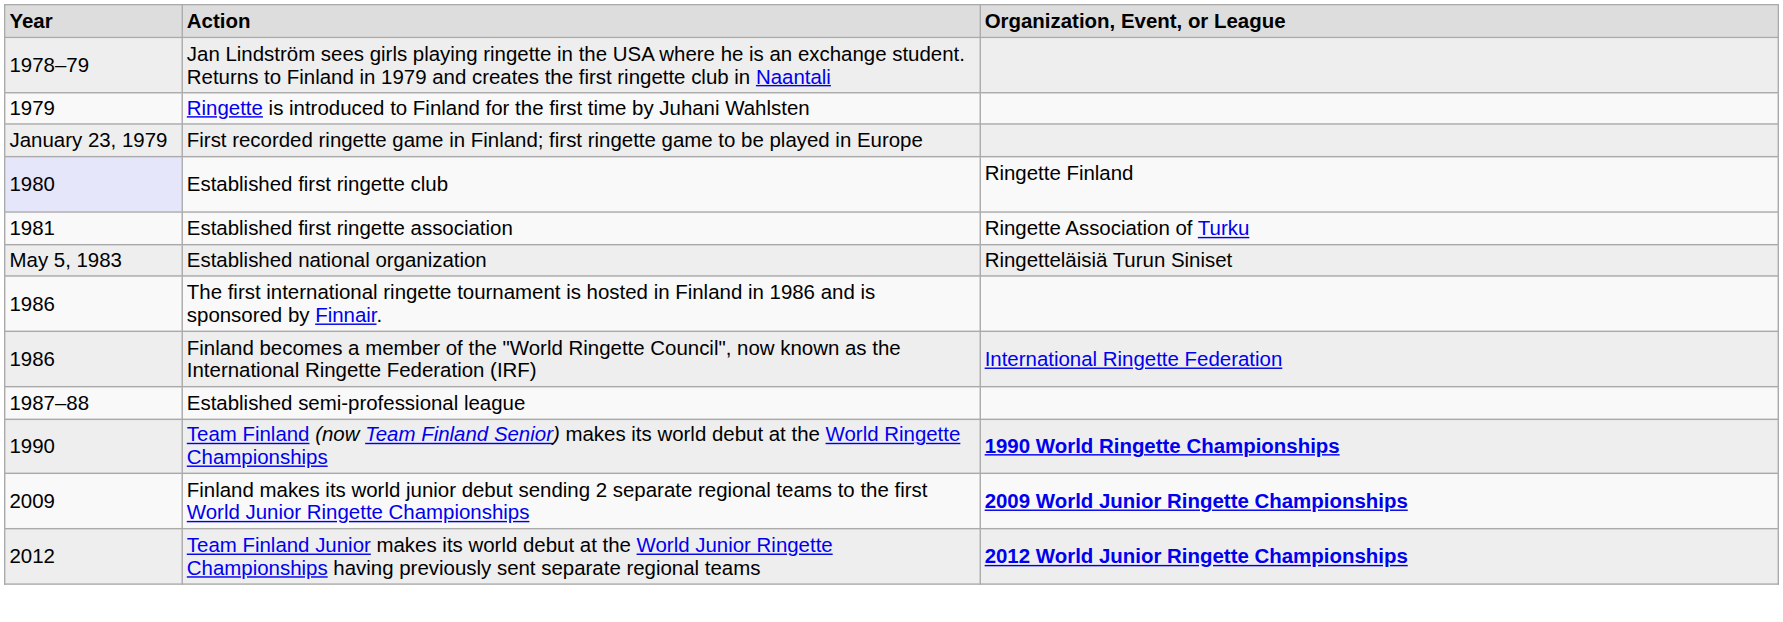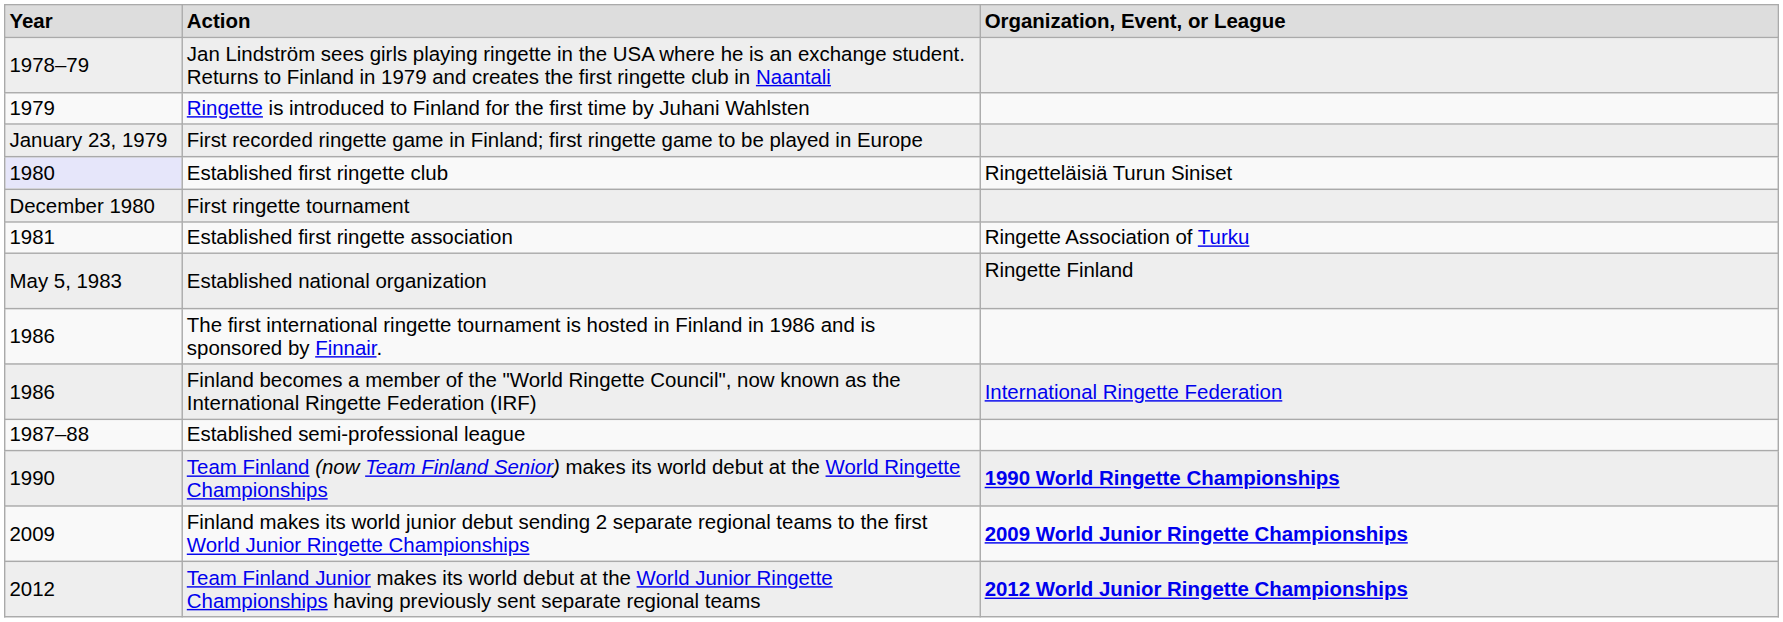 <table class="wikitable" style="text-align:left; font-size:90%">
 <tr align="left" style="font-weight:bold; background-color:#dddddd;">
 <td width=10%>Year</td>
 <td width=45%>Action</td>
 <td>Organization, Event, or League</td>
 </tr>
 <tr align="Left" bgcolor="#eeeeee">
 <td>1978–79</td>
 <td>Jan Lindström sees girls playing ringette in the USA where he is an exchange student. Returns to Finland in 1979 and creates the first ringette club in <a href='#'>Naantali</a></td>
 <td><br></td>
 </tr>
 <tr align="Left">
 <td>1979</td>
 <td><a href='#'>Ringette</a> is introduced to Finland for the first time by Juhani Wahlsten</td>
 <td><br></td>
 </tr>
 <tr align="Left" bgcolor="#eeeeee">
 <td>January 23, 1979</td>
 <td>First recorded ringette game in Finland; first ringette game to be played in Europe</td>
 <td></td>
 </tr>
 <tr align="Left">
 <td style="background: lavender;">1980</td>
 <td>Established first ringette club</td>
-<td>Ringette Finland<br><br></td>
+<td>Ringetteläisiä Turun Siniset</td>
+</tr>
+<tr align="Left" bgcolor="#eeeeee">
+<td>December 1980</td>
+<td>First ringette tournament</td>
+<td></td>
 </tr>
 <tr align="Left">
 <td>1981</td>
 <td>Established first ringette association</td>
 <td>Ringette Association of <a href='#'>Turku</a></td>
 </tr>
 <tr align="Left" bgcolor="#eeeeee">
 <td>May 5, 1983</td>
 <td>Established national organization</td>
-<td>Ringetteläisiä Turun Siniset</td>
+<td>Ringette Finland<br><br></td>
 </tr>
 <tr align="Left">
 <td>1986</td>
 <td>The first international ringette tournament is hosted in Finland in 1986 and is sponsored by <a href='#'>Finnair</a>.</td>
 <td></td>
 </tr>
 <tr align="Left" bgcolor="#eeeeee">
 <td>1986</td>
 <td>Finland becomes a member of the "World Ringette Council", now known as the International Ringette Federation (IRF)</td>
 <td><a href='#'>International Ringette Federation</a><br><em></em></td>
 </tr>
 <tr align="Left">
 <td>1987–88</td>
 <td>Established semi-professional league</td>
 <td><br><em></em></td>
 </tr>
 <tr align="Left" bgcolor="#eeeeee">
 <td>1990</td>
 <td><a href='#'>Team Finland</a> <em>(now <a href='#'>Team Finland Senior</a>)</em> makes its world debut at the <a href='#'>World Ringette Championships</a></td>
 <td><strong><a href='#'>1990 World Ringette Championships</a></strong><br></td>
 </tr>
 <tr align="Left">
 <td>2009</td>
 <td>Finland makes its world junior debut sending 2 separate regional teams to the first <a href='#'>World Junior Ringette Championships</a></td>
 <td><strong><a href='#'>2009 World Junior Ringette Championships</a></strong><br></td>
 </tr>
 <tr align="Left" bgcolor="#eeeeee">
 <td>2012</td>
 <td><a href='#'>Team Finland Junior</a> makes its world debut at the <a href='#'>World Junior Ringette Championships</a> having previously sent separate regional teams</td>
 <td><strong><a href='#'>2012 World Junior Ringette Championships</a></strong><br></td>
 </tr>
 </table>
